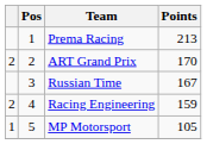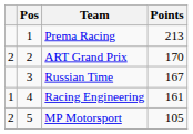 <table class="wikitable" style="font-size: 85%;">
 <tr>
 <th></th>
 <th>Pos</th>
 <th>Team</th>
 <th>Points</th>
 </tr>
 <tr>
 <td align="left"></td>
 <td align="center">1</td>
 <td> <a href='#'>Prema Racing</a></td>
 <td align="right">213</td>
 </tr>
 <tr>
 <td align="left"> 2</td>
 <td align="center">2</td>
 <td> <a href='#'>ART Grand Prix</a></td>
 <td align="right">170</td>
 </tr>
 <tr>
 <td align="left"></td>
 <td align="center">3</td>
 <td> <a href='#'>Russian Time</a></td>
 <td align="right">167</td>
 </tr>
 <tr>
-<td align="left"> 2</td>
+<td align="left"> 1</td>
 <td align="center">4</td>
 <td> <a href='#'>Racing Engineering</a></td>
-<td align="right">159</td>
+<td align="right">161</td>
 </tr>
 <tr>
-<td align="left"> 1</td>
+<td align="left"> 2</td>
 <td align="center">5</td>
 <td> <a href='#'>MP Motorsport</a></td>
 <td align="right">105</td>
 </tr>
 <tr>
 </tr>
 </table>
